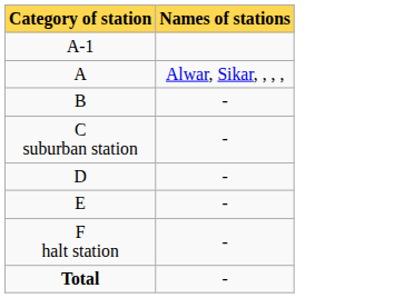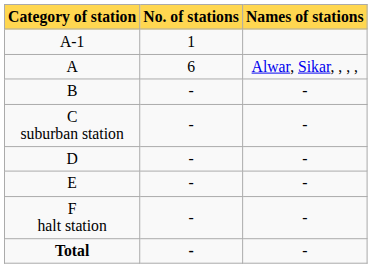 <table class="wikitable sortable">
 <tr>
 <th style="background:#ffd750;" !>Category of station</th>
+<th style="background:#ffd750;" !>No. of stations</th>
 <th style="background:#ffd750;" !>Names of stations</th>
 </tr>
 <tr>
 <td style="text-align:center;">A-1</td>
+<td style="text-align:center;">1</td>
 <td style="text-align:center;"></td>
 </tr>
 <tr>
 <td style="text-align:center;">A</td>
+<td style="text-align:center;">6</td>
 <td style="text-align:center;"><a href='#'>Alwar</a>, <a href='#'>Sikar</a>, , , , </td>
 </tr>
 <tr>
 <td style="text-align:center;">B</td>
 <td style="text-align:center;">-</td>
+<td style="text-align:center;">-</td>
 </tr>
 <tr>
 <td style="text-align:center;">C<br>suburban station</td>
+<td style="text-align:center;">-</td>
 <td style="text-align:center;">-</td>
 </tr>
 <tr>
 <td style="text-align:center;">D</td>
 <td style="text-align:center;">-</td>
+<td style="text-align:center;">-</td>
 </tr>
 <tr>
 <td style="text-align:center;">E</td>
+<td style="text-align:center;">-</td>
 <td style="text-align:center;">-</td>
 </tr>
 <tr>
 <td style="text-align:center;">F<br>halt station</td>
 <td style="text-align:center;">-</td>
+<td style="text-align:center;">-</td>
 </tr>
 <tr>
 <td style="text-align:center;"><strong>Total</strong></td>
+<td style="text-align:center;"><strong>-</strong></td>
 <td style="text-align:center;">-</td>
 </tr>
 </table>
